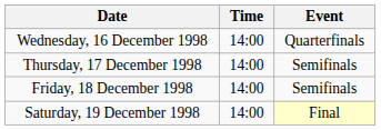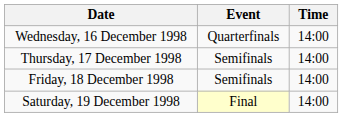 <table class = "wikitable" style="text-align:center;">
 <tr>
 <th width=220>Date</th>
+<th width=100>Event</th>
 <th width=50>Time</th>
-<th width=100>Event</th>
 </tr>
 <tr>
 <td>Wednesday, 16 December 1998</td>
+<td>Quarterfinals</td>
 <td>14:00</td>
-<td>Quarterfinals</td>
 </tr>
 <tr>
 <td>Thursday, 17 December 1998</td>
+<td>Semifinals</td>
 <td>14:00</td>
-<td>Semifinals</td>
 </tr>
 <tr>
 <td>Friday, 18 December 1998</td>
+<td>Semifinals</td>
 <td>14:00</td>
-<td>Semifinals</td>
 </tr>
 <tr>
 <td>Saturday, 19 December 1998</td>
+<td bgcolor=ffffcc>Final</td>
 <td>14:00</td>
-<td bgcolor=ffffcc>Final</td>
 </tr>
 </table>
